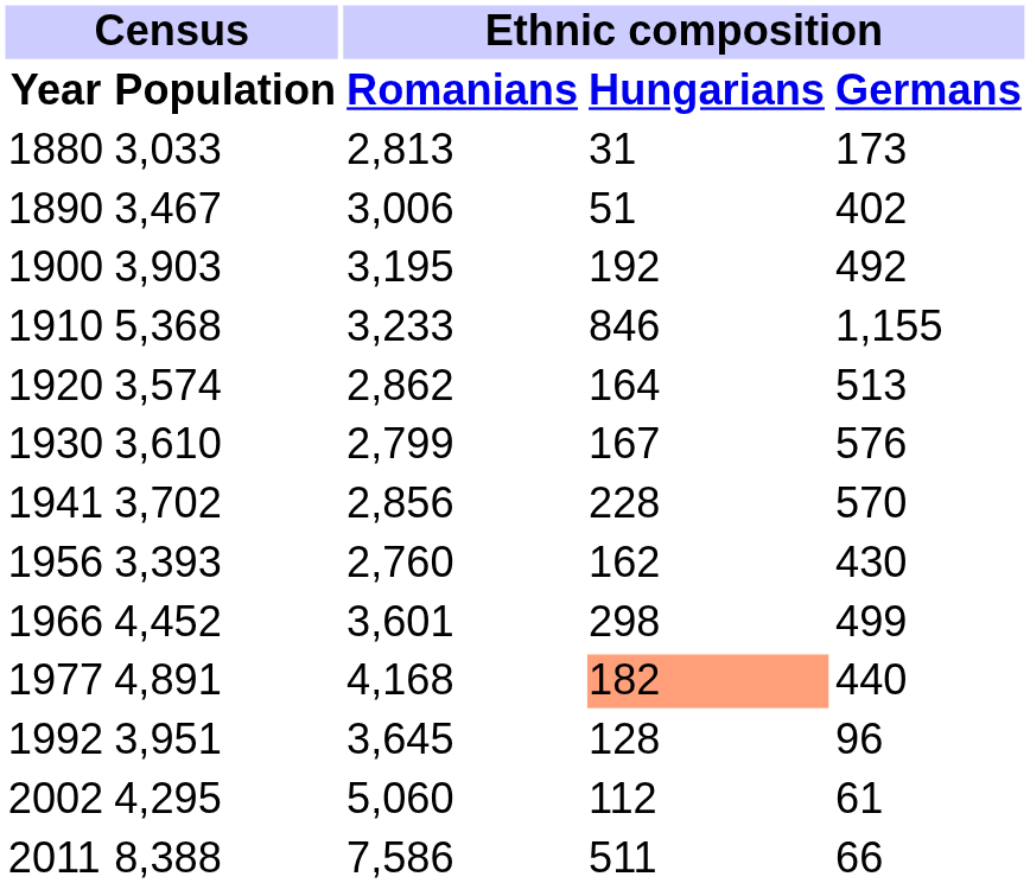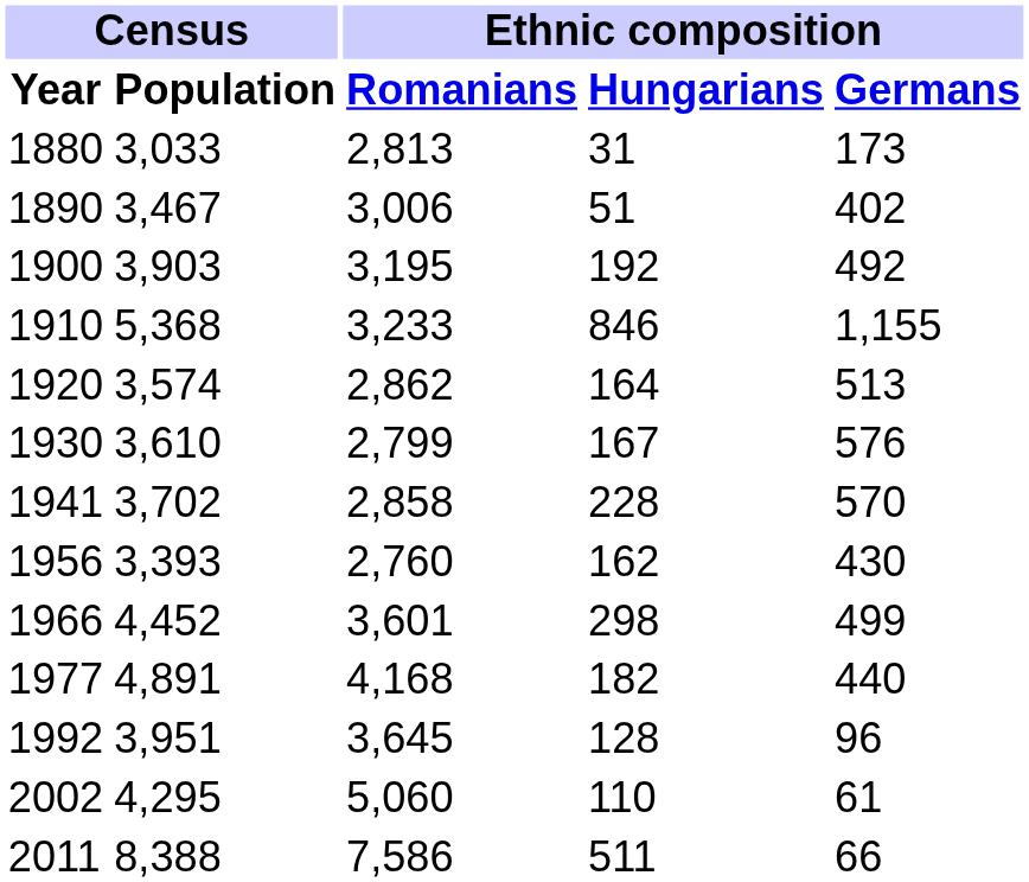 <table class="toccolours">
 <tr>
 <th align="center" colspan="2" style="background:#ccccff;">Census</th>
 <th align="center" colspan="5" style="background:#ccccff;">Ethnic composition</th>
 </tr>
 <tr>
 <th>Year</th>
 <th>Population</th>
 <th><a href='#'>Romanians</a></th>
 <th><a href='#'>Hungarians</a></th>
 <th><a href='#'>Germans</a></th>
 </tr>
 <tr>
 <td>1880</td>
 <td>3,033</td>
 <td>2,813</td>
 <td>31</td>
 <td>173</td>
 </tr>
 <tr>
 <td>1890</td>
 <td>3,467</td>
 <td>3,006</td>
 <td>51</td>
 <td>402</td>
 </tr>
 <tr>
 <td>1900</td>
 <td>3,903</td>
 <td>3,195</td>
 <td>192</td>
 <td>492</td>
 </tr>
 <tr>
 <td>1910</td>
 <td>5,368</td>
 <td>3,233</td>
 <td>846</td>
 <td>1,155</td>
 </tr>
 <tr>
 <td>1920</td>
 <td>3,574</td>
 <td>2,862</td>
 <td>164</td>
 <td>513</td>
 </tr>
 <tr>
 <td>1930</td>
 <td>3,610</td>
 <td>2,799</td>
 <td>167</td>
 <td>576</td>
 </tr>
 <tr>
 <td>1941</td>
 <td>3,702</td>
-<td>2,856</td>
+<td>2,858</td>
 <td>228</td>
 <td>570</td>
 </tr>
 <tr>
 <td>1956</td>
 <td>3,393</td>
 <td>2,760</td>
 <td>162</td>
 <td>430</td>
 </tr>
 <tr>
 <td>1966</td>
 <td>4,452</td>
 <td>3,601</td>
 <td>298</td>
 <td>499</td>
 </tr>
 <tr>
 <td>1977</td>
 <td>4,891</td>
 <td>4,168</td>
-<td style="background: lightsalmon;">182</td>
+<td>182</td>
 <td>440</td>
 </tr>
 <tr>
 <td>1992</td>
 <td>3,951</td>
 <td>3,645</td>
 <td>128</td>
 <td>96</td>
 </tr>
 <tr>
 <td>2002</td>
 <td>4,295</td>
 <td>5,060</td>
-<td>112</td>
+<td>110</td>
 <td>61</td>
 </tr>
 <tr>
 <td>2011</td>
 <td>8,388</td>
 <td>7,586</td>
 <td>511</td>
 <td>66</td>
 </tr>
 </table>
